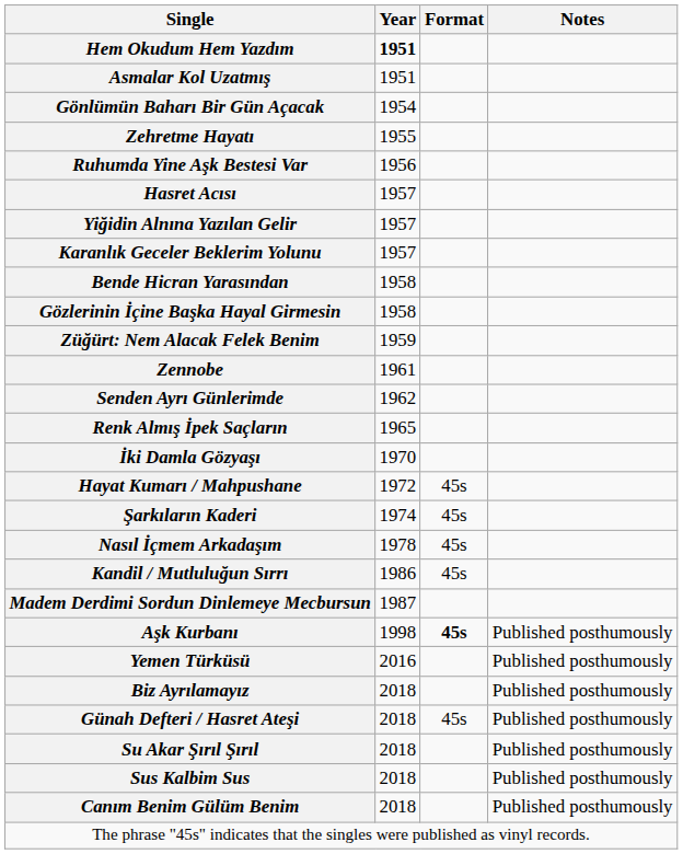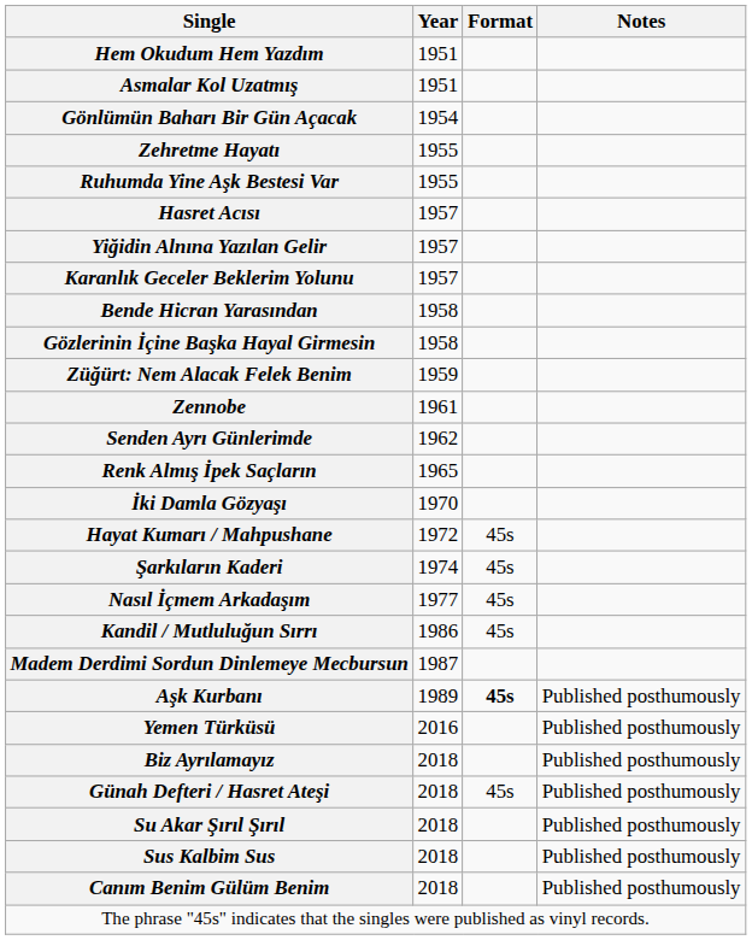 <table class="wikitable plainrowheaders" style="text-align:center;">
 <tr>
 <th scope="col" rowspan="1">Single</th>
 <th scope="col" rowspan="1">Year</th>
 <th scope="col" colspan="1">Format</th>
 <th scope="col" colspan="1">Notes</th>
 </tr>
 <tr>
 <th scope="row"><em>Hem Okudum Hem Yazdım</em></th>
-<td><strong>1951</strong></td>
+<td>1951</td>
 <td></td>
 <td></td>
 </tr>
 <tr>
 <th scope="row"><em>Asmalar Kol Uzatmış</em></th>
 <td>1951</td>
 <td></td>
 <td></td>
 </tr>
 <tr>
 <th scope="row"><em>Gönlümün Baharı Bir Gün Açacak</em></th>
 <td>1954</td>
 <td></td>
 <td></td>
 </tr>
 <tr>
 <th scope="row"><em>Zehretme Hayatı</em></th>
 <td>1955</td>
 <td></td>
 <td></td>
 </tr>
 <tr>
 <th scope="row"><em>Ruhumda Yine Aşk Bestesi Var</em></th>
-<td>1956</td>
+<td>1955</td>
 <td></td>
 <td></td>
 </tr>
 <tr>
 <th scope="row"><em>Hasret Acısı</em></th>
 <td>1957</td>
 <td></td>
 <td></td>
 </tr>
 <tr>
 <th scope="row"><em>Yiğidin Alnına Yazılan Gelir</em></th>
 <td>1957</td>
 <td></td>
 <td></td>
 </tr>
 <tr>
 <th scope="row"><em>Karanlık Geceler Beklerim Yolunu</em></th>
 <td>1957</td>
 <td></td>
 <td></td>
 </tr>
 <tr>
 <th scope="row"><em>Bende Hicran Yarasından</em></th>
 <td>1958</td>
 <td></td>
 <td></td>
 </tr>
 <tr>
 <th scope="row"><em>Gözlerinin İçine Başka Hayal Girmesin</em></th>
 <td>1958</td>
 <td></td>
 <td></td>
 </tr>
 <tr>
 <th scope="row"><em>Züğürt: Nem Alacak Felek Benim</em></th>
 <td>1959</td>
 <td></td>
 <td></td>
 </tr>
 <tr>
 <th scope="row"><em>Zennobe</em></th>
 <td>1961</td>
 <td></td>
 <td></td>
 </tr>
 <tr>
 <th scope="row"><em>Senden Ayrı Günlerimde</em></th>
 <td>1962</td>
 <td></td>
 <td></td>
 </tr>
 <tr>
 <th scope="row"><em>Renk Almış İpek Saçların</em></th>
 <td>1965</td>
 <td></td>
 <td></td>
 </tr>
 <tr>
 <th scope="row"><em>İki Damla Gözyaşı</em></th>
 <td>1970</td>
 <td></td>
 <td></td>
 </tr>
 <tr>
 <th scope="row"><em>Hayat Kumarı / Mahpushane</em></th>
 <td>1972</td>
 <td>45s</td>
 <td></td>
 </tr>
 <tr>
 <th scope="row"><em>Şarkıların Kaderi</em></th>
 <td>1974</td>
 <td>45s</td>
 <td></td>
 </tr>
 <tr>
 <th scope="row"><em>Nasıl İçmem Arkadaşım</em></th>
-<td>1978</td>
+<td>1977</td>
 <td>45s</td>
 <td></td>
 </tr>
 <tr>
 <th scope="row"><em>Kandil / Mutluluğun Sırrı</em></th>
 <td>1986</td>
 <td>45s</td>
 <td></td>
 </tr>
 <tr>
 <th scope="row"><em>Madem Derdimi Sordun Dinlemeye Mecbursun</em></th>
 <td>1987</td>
 <td></td>
 <td></td>
 </tr>
 <tr>
 <th scope="row"><em>Aşk Kurbanı</em></th>
-<td>1998</td>
+<td>1989</td>
 <td><strong>45s</strong></td>
 <td>Published posthumously</td>
 </tr>
 <tr>
 <th scope="row"><em>Yemen Türküsü</em></th>
 <td>2016</td>
 <td></td>
 <td>Published posthumously</td>
 </tr>
 <tr>
 <th scope="row"><em>Biz Ayrılamayız</em></th>
 <td>2018</td>
 <td></td>
 <td>Published posthumously</td>
 </tr>
 <tr>
 <th scope="row"><em>Günah Defteri / Hasret Ateşi</em></th>
 <td>2018</td>
 <td>45s</td>
 <td>Published posthumously</td>
 </tr>
 <tr>
 <th scope="row"><em>Su Akar Şırıl Şırıl</em></th>
 <td>2018</td>
 <td></td>
 <td>Published posthumously</td>
 </tr>
 <tr>
 <th scope="row"><em>Sus Kalbim Sus</em></th>
 <td>2018</td>
 <td></td>
 <td>Published posthumously</td>
 </tr>
 <tr>
 <th scope="row"><em>Canım Benim Gülüm Benim</em></th>
 <td>2018</td>
 <td></td>
 <td>Published posthumously</td>
 </tr>
 <tr>
 <td colspan="5" style="font-size:90%">The phrase "45s" indicates that the singles were published as vinyl records.</td>
 </tr>
 </table>
